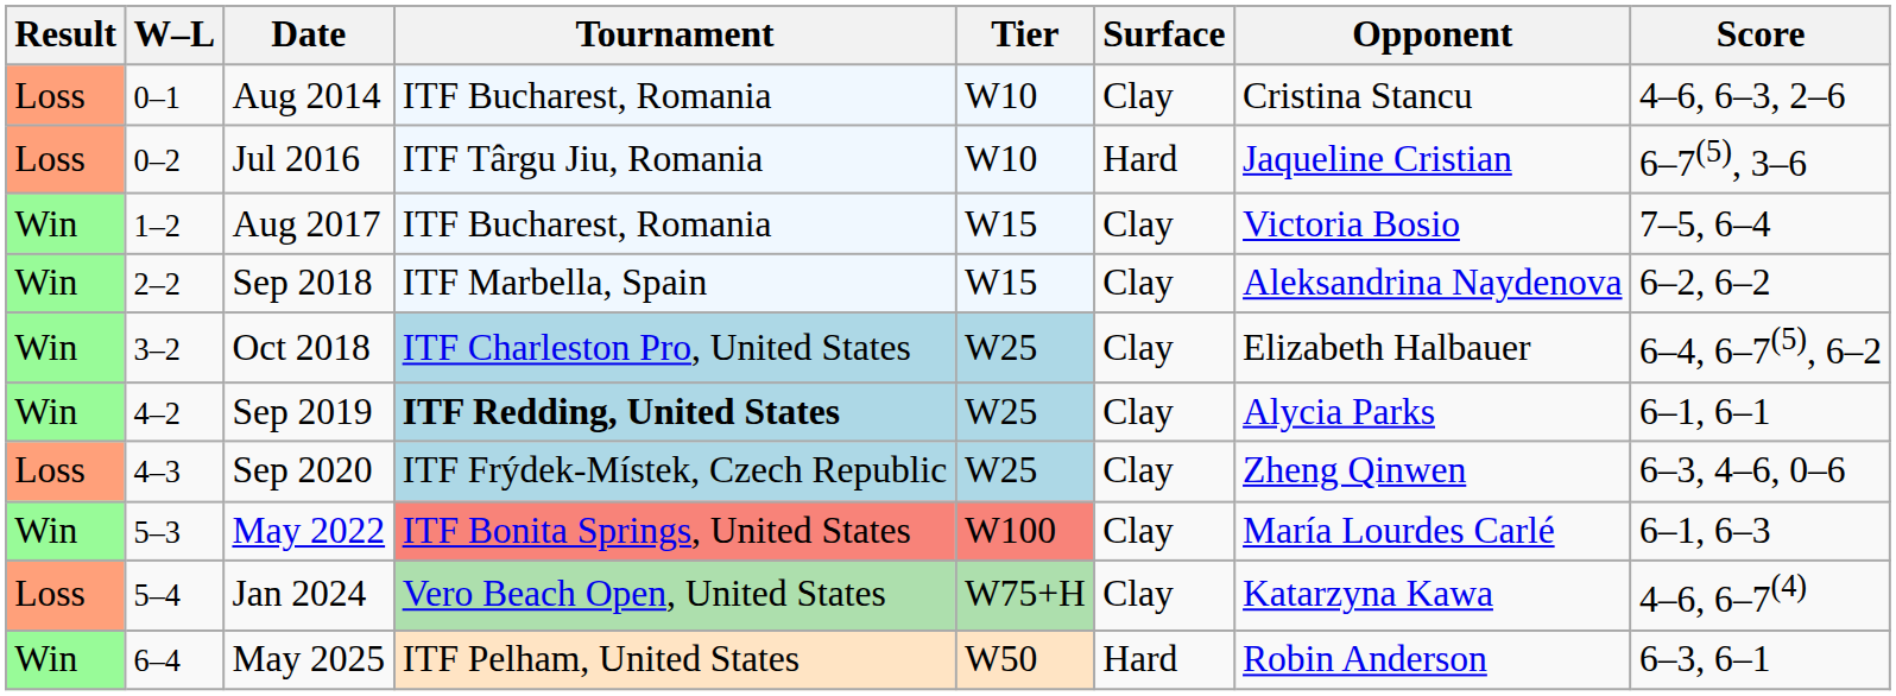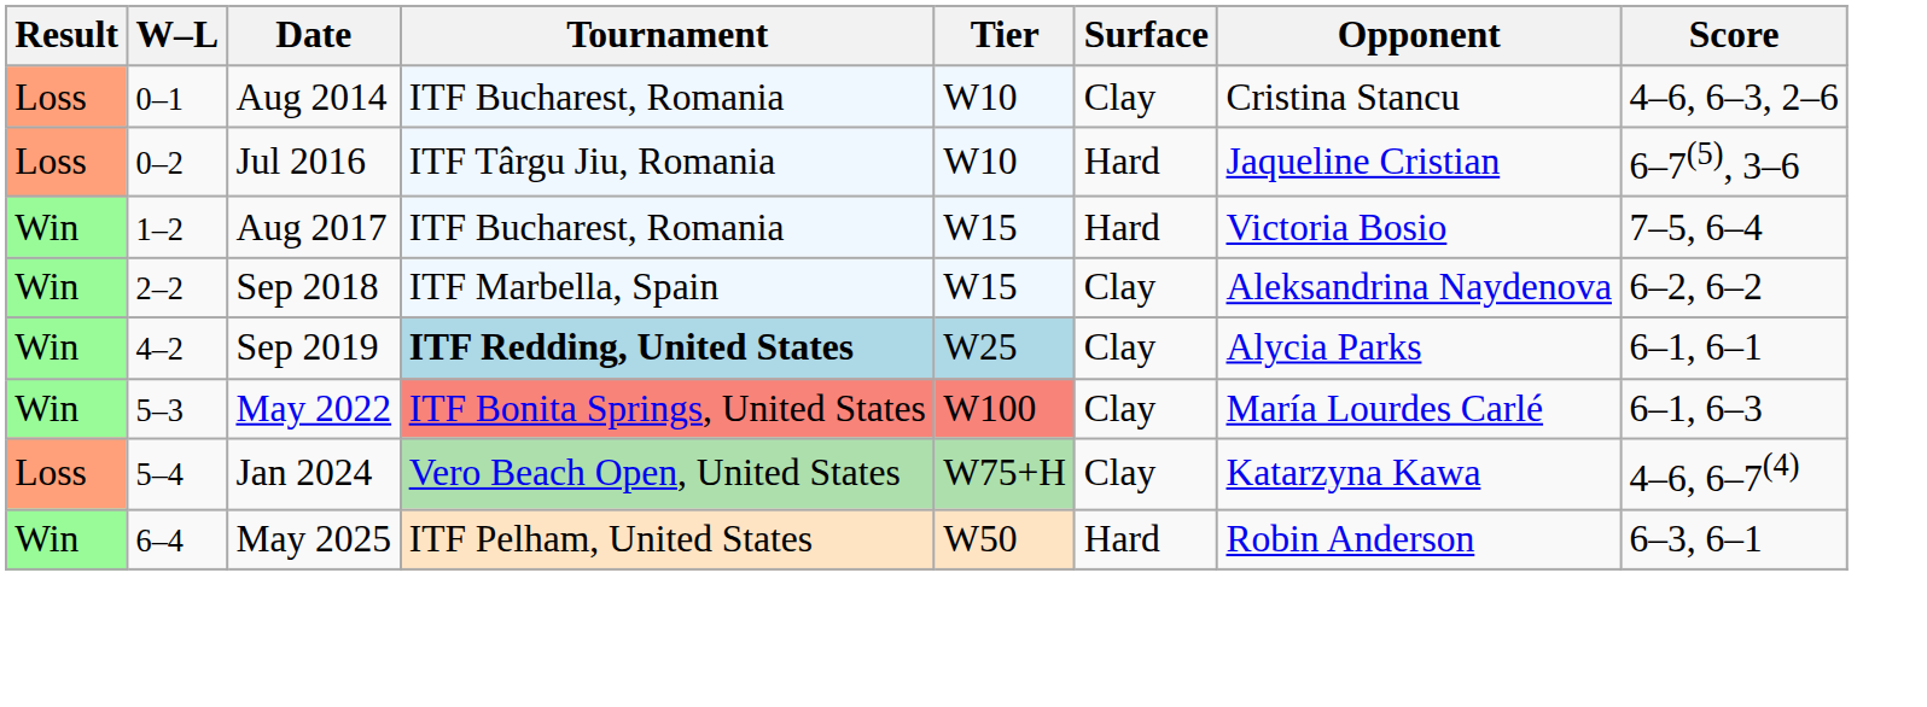 <table class="sortable wikitable">
 <tr>
 <th>Result</th>
 <th class="unsortable">W–L</th>
 <th>Date</th>
 <th>Tournament</th>
 <th>Tier</th>
 <th>Surface</th>
 <th>Opponent</th>
 <th class="unsortable">Score</th>
 </tr>
 <tr>
 <td style="background:#ffa07a;">Loss</td>
 <td><small>0–1</small></td>
 <td>Aug 2014</td>
 <td style="background:#f0f8ff;">ITF Bucharest, Romania</td>
 <td style="background:#f0f8ff;">W10</td>
 <td>Clay</td>
 <td> Cristina Stancu</td>
 <td>4–6, 6–3, 2–6</td>
 </tr>
 <tr>
 <td style="background:#ffa07a;">Loss</td>
 <td><small>0–2</small></td>
 <td>Jul 2016</td>
 <td style="background:#f0f8ff;">ITF Târgu Jiu, Romania</td>
 <td style="background:#f0f8ff;">W10</td>
 <td>Hard</td>
 <td> <a href='#'>Jaqueline Cristian</a></td>
 <td>6–7<sup>(5)</sup>, 3–6</td>
 </tr>
 <tr>
 <td style="background:#98fb98;">Win</td>
 <td><small>1–2</small></td>
 <td>Aug 2017</td>
 <td style="background:#f0f8ff;">ITF Bucharest, Romania</td>
 <td style="background:#f0f8ff;">W15</td>
-<td>Clay</td>
+<td>Hard</td>
 <td> <a href='#'>Victoria Bosio</a></td>
 <td>7–5, 6–4</td>
 </tr>
 <tr>
 <td style="background:#98fb98;">Win</td>
 <td><small>2–2</small></td>
 <td>Sep 2018</td>
 <td style="background:#f0f8ff;">ITF Marbella, Spain</td>
 <td style="background:#f0f8ff;">W15</td>
 <td>Clay</td>
 <td> <a href='#'>Aleksandrina Naydenova</a></td>
 <td>6–2, 6–2</td>
 </tr>
 <tr>
 <td style="background:#98fb98;">Win</td>
-<td><small>3–2</small></td>
-<td>Oct 2018</td>
-<td style="background:lightblue;"><a href='#'>ITF Charleston Pro</a>, United States</td>
-<td style="background:lightblue;">W25</td>
-<td>Clay</td>
-<td> Elizabeth Halbauer</td>
-<td>6–4, 6–7<sup>(5)</sup>, 6–2</td>
-</tr>
-<tr>
-<td style="background:#98fb98;">Win</td>
 <td><small>4–2</small></td>
 <td>Sep 2019</td>
 <td style="background:lightblue;"><strong>ITF Redding, United States</strong></td>
 <td style="background:lightblue;">W25</td>
 <td>Clay</td>
 <td> <a href='#'>Alycia Parks</a></td>
 <td>6–1, 6–1</td>
-</tr>
-<tr>
-<td style="background:#ffa07a;">Loss</td>
-<td><small>4–3</small></td>
-<td>Sep 2020</td>
-<td style="background:lightblue;">ITF Frýdek-Místek, Czech Republic</td>
-<td style="background:lightblue;">W25</td>
-<td>Clay</td>
-<td> <a href='#'>Zheng Qinwen</a></td>
-<td>6–3, 4–6, 0–6</td>
 </tr>
 <tr>
 <td style="background:#98fb98;">Win</td>
 <td><small>5–3</small></td>
 <td><a href='#'>May 2022</a></td>
 <td style="background:#f88379;"><a href='#'>ITF Bonita Springs</a>, United States</td>
 <td style="background:#f88379;">W100</td>
 <td>Clay</td>
 <td> <a href='#'>María Lourdes Carlé</a></td>
 <td>6–1, 6–3</td>
 </tr>
 <tr>
 <td style="background:#ffa07a;">Loss</td>
 <td><small>5–4</small></td>
 <td>Jan 2024</td>
 <td style="background:#addfad;"><a href='#'>Vero Beach Open</a>, United States</td>
 <td style="background:#addfad;">W75+H</td>
 <td>Clay</td>
 <td> <a href='#'>Katarzyna Kawa</a></td>
 <td>4–6, 6–7<sup>(4)</sup></td>
 </tr>
 <tr>
 <td style="background:#98fb98;">Win</td>
 <td><small>6–4</small></td>
 <td>May 2025</td>
 <td style="background:#ffe4c4;">ITF Pelham, United States</td>
 <td style="background:#ffe4c4;">W50</td>
 <td>Hard</td>
 <td> <a href='#'>Robin Anderson</a></td>
 <td>6–3, 6–1</td>
 </tr>
 </table>
